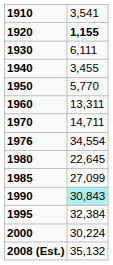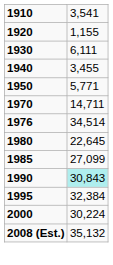 <table class="wikitable">
 <tr>
 <td><strong>1910</strong></td>
 <td>3,541</td>
 </tr>
 <tr>
 <td><strong>1920</strong></td>
-<td><strong>1,155</strong></td>
+<td>1,155</td>
 </tr>
 <tr>
 <td><strong>1930</strong></td>
 <td>6,111</td>
 </tr>
 <tr>
 <td><strong>1940</strong></td>
 <td>3,455</td>
 </tr>
 <tr>
 <td><strong>1950</strong></td>
-<td>5,770</td>
-</tr>
-<tr>
-<td><strong>1960</strong></td>
-<td>13,311</td>
+<td>5,771</td>
 </tr>
 <tr>
 <td><strong>1970</strong></td>
 <td>14,711</td>
 </tr>
 <tr>
 <td><strong>1976</strong></td>
-<td>34,554</td>
+<td>34,514</td>
 </tr>
 <tr>
 <td><strong>1980</strong></td>
 <td>22,645</td>
 </tr>
 <tr>
 <td><strong>1985</strong></td>
 <td>27,099</td>
 </tr>
 <tr>
 <td><strong>1990</strong></td>
 <td style="background: paleturquoise;">30,843</td>
 </tr>
 <tr>
 <td><strong>1995</strong></td>
 <td>32,384</td>
 </tr>
 <tr>
 <td><strong>2000</strong></td>
 <td>30,224</td>
 </tr>
 <tr>
 <td><strong>2008 (Est.)</strong></td>
 <td>35,132</td>
 </tr>
 </table>
